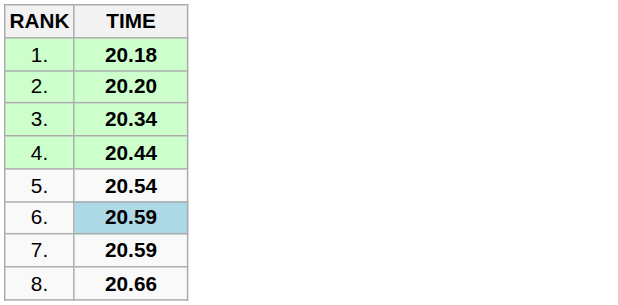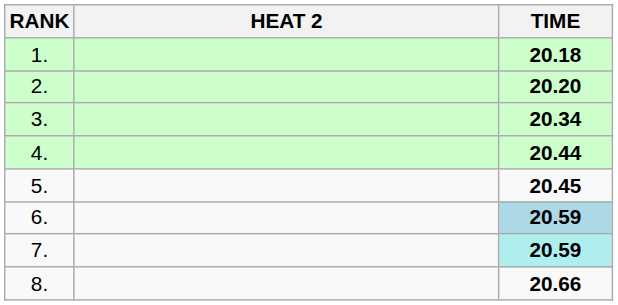 <table class="wikitable" style="border-collapse: collapse; font-size: 90%;">
 <tr>
 <th>RANK</th>
+<th style="width: 20em">HEAT 2</th>
 <th style="width: 5em">TIME</th>
 </tr>
 <tr style="background:#ccffcc;">
 <td align="center">1.</td>
+<td></td>
 <td align="center"><strong>20.18</strong></td>
 </tr>
 <tr style="background:#ccffcc;">
 <td align="center">2.</td>
+<td></td>
 <td align="center"><strong>20.20</strong></td>
 </tr>
 <tr style="background:#ccffcc;">
 <td align="center">3.</td>
+<td></td>
 <td align="center"><strong>20.34</strong></td>
 </tr>
 <tr style="background:#ccffcc;">
 <td align="center">4.</td>
+<td></td>
 <td align="center"><strong>20.44</strong></td>
 </tr>
 <tr>
 <td align="center">5.</td>
-<td align="center"><strong>20.54</strong></td>
+<td></td>
+<td align="center"><strong>20.45</strong></td>
 </tr>
 <tr>
 <td align="center">6.</td>
+<td></td>
 <td align="center" style="background: lightblue;"><strong>20.59</strong></td>
 </tr>
 <tr>
 <td align="center">7.</td>
-<td align="center"><strong>20.59</strong></td>
+<td></td>
+<td align="center" style="background: paleturquoise;"><strong>20.59</strong></td>
 </tr>
 <tr>
 <td align="center">8.</td>
+<td></td>
 <td align="center"><strong>20.66</strong></td>
 </tr>
 </table>
